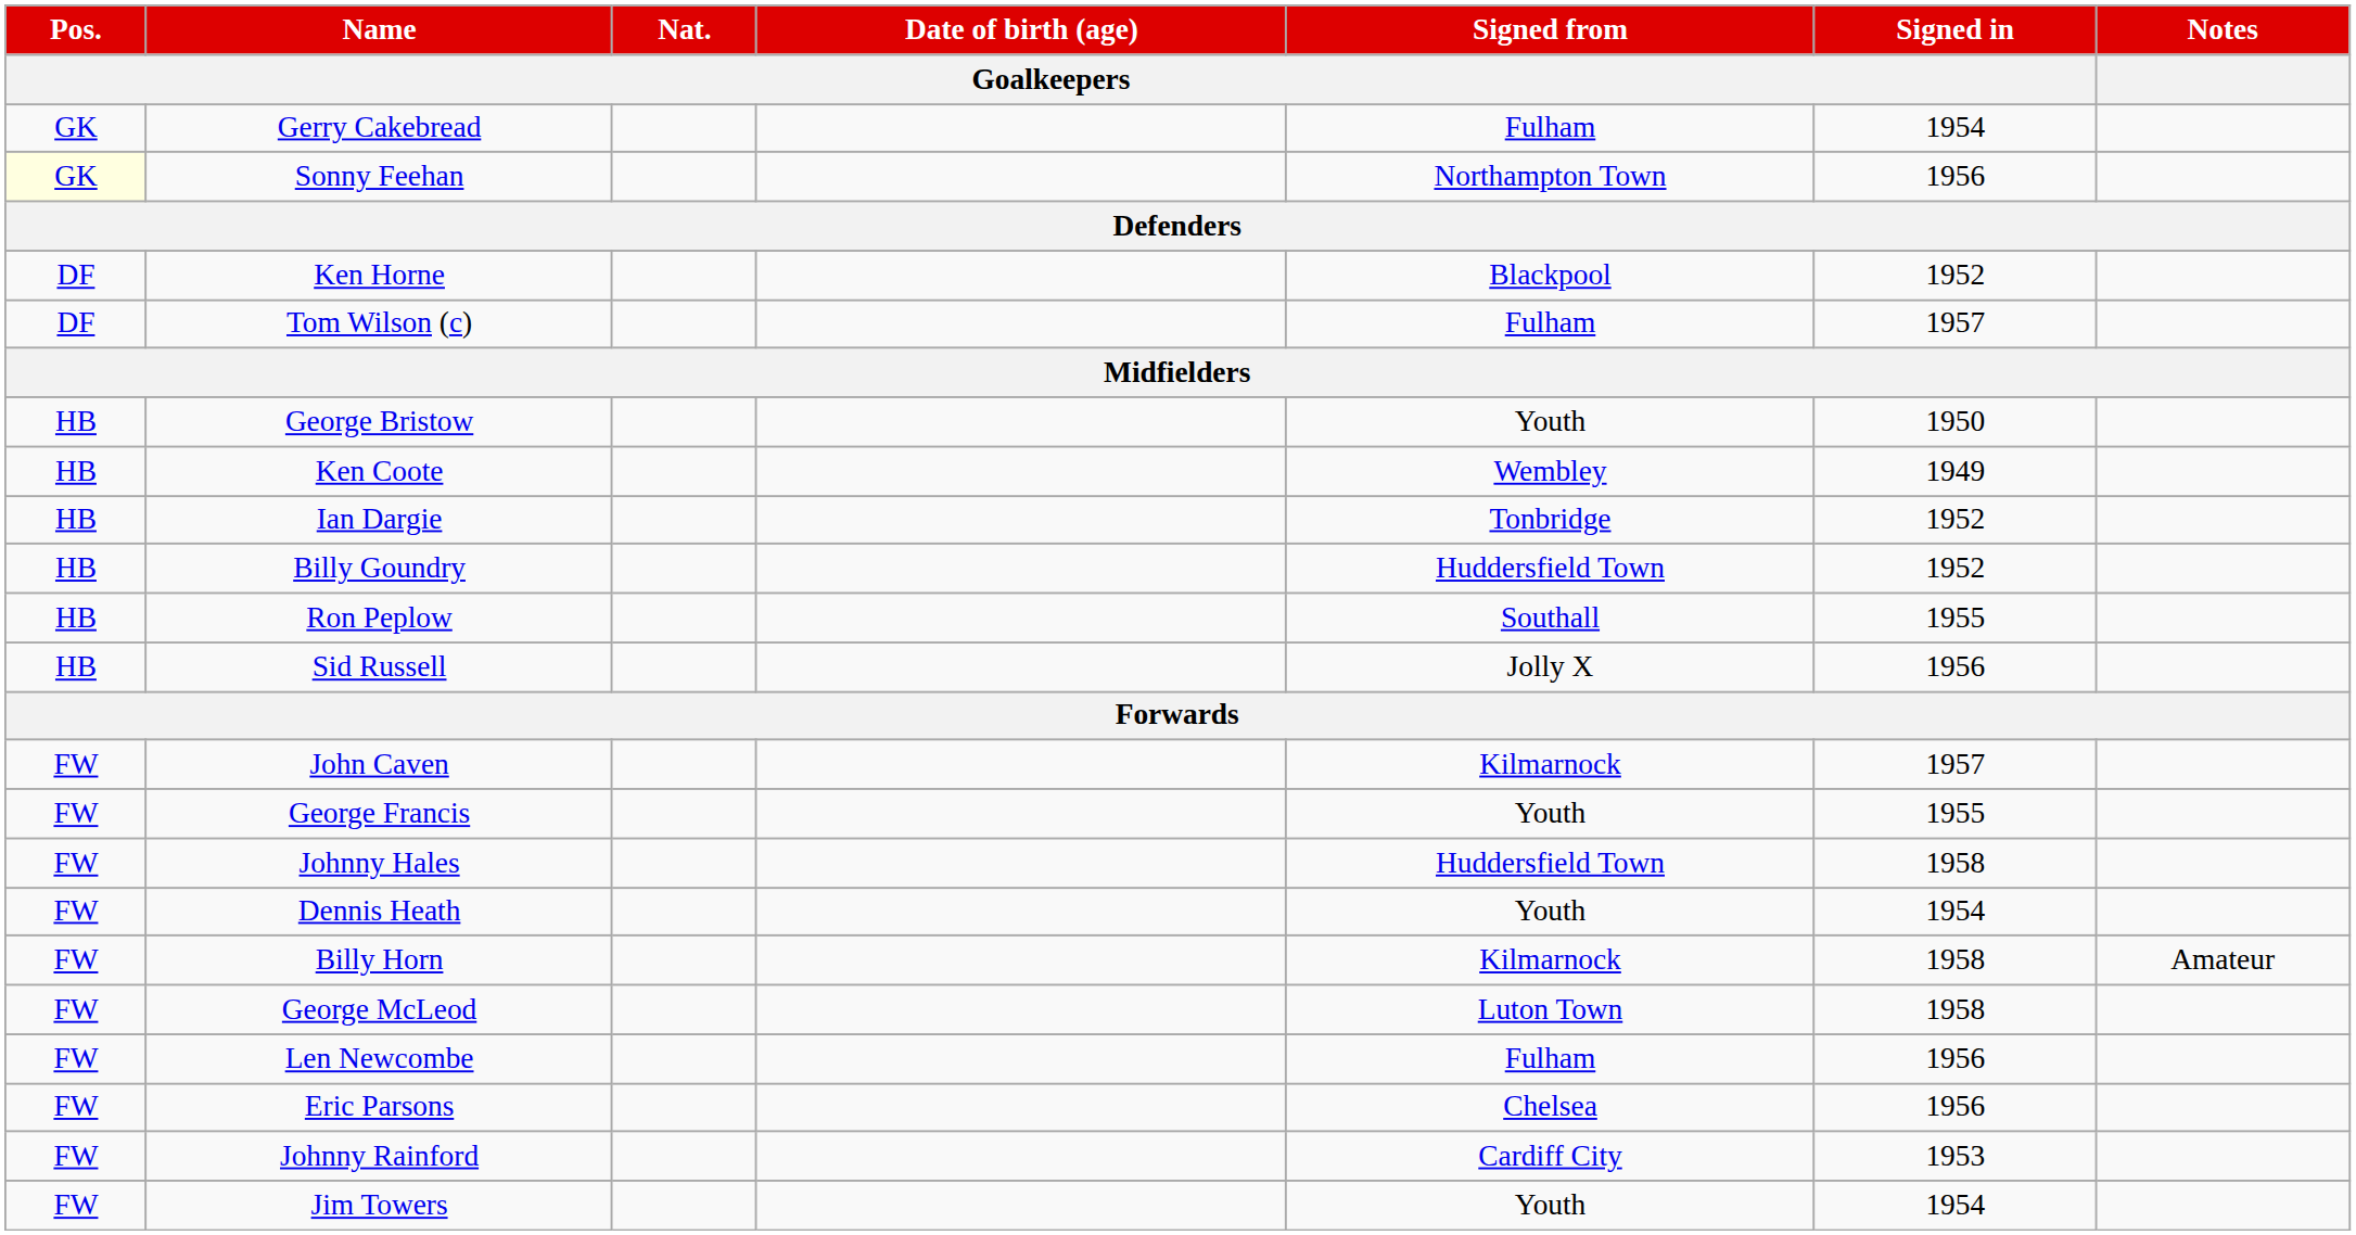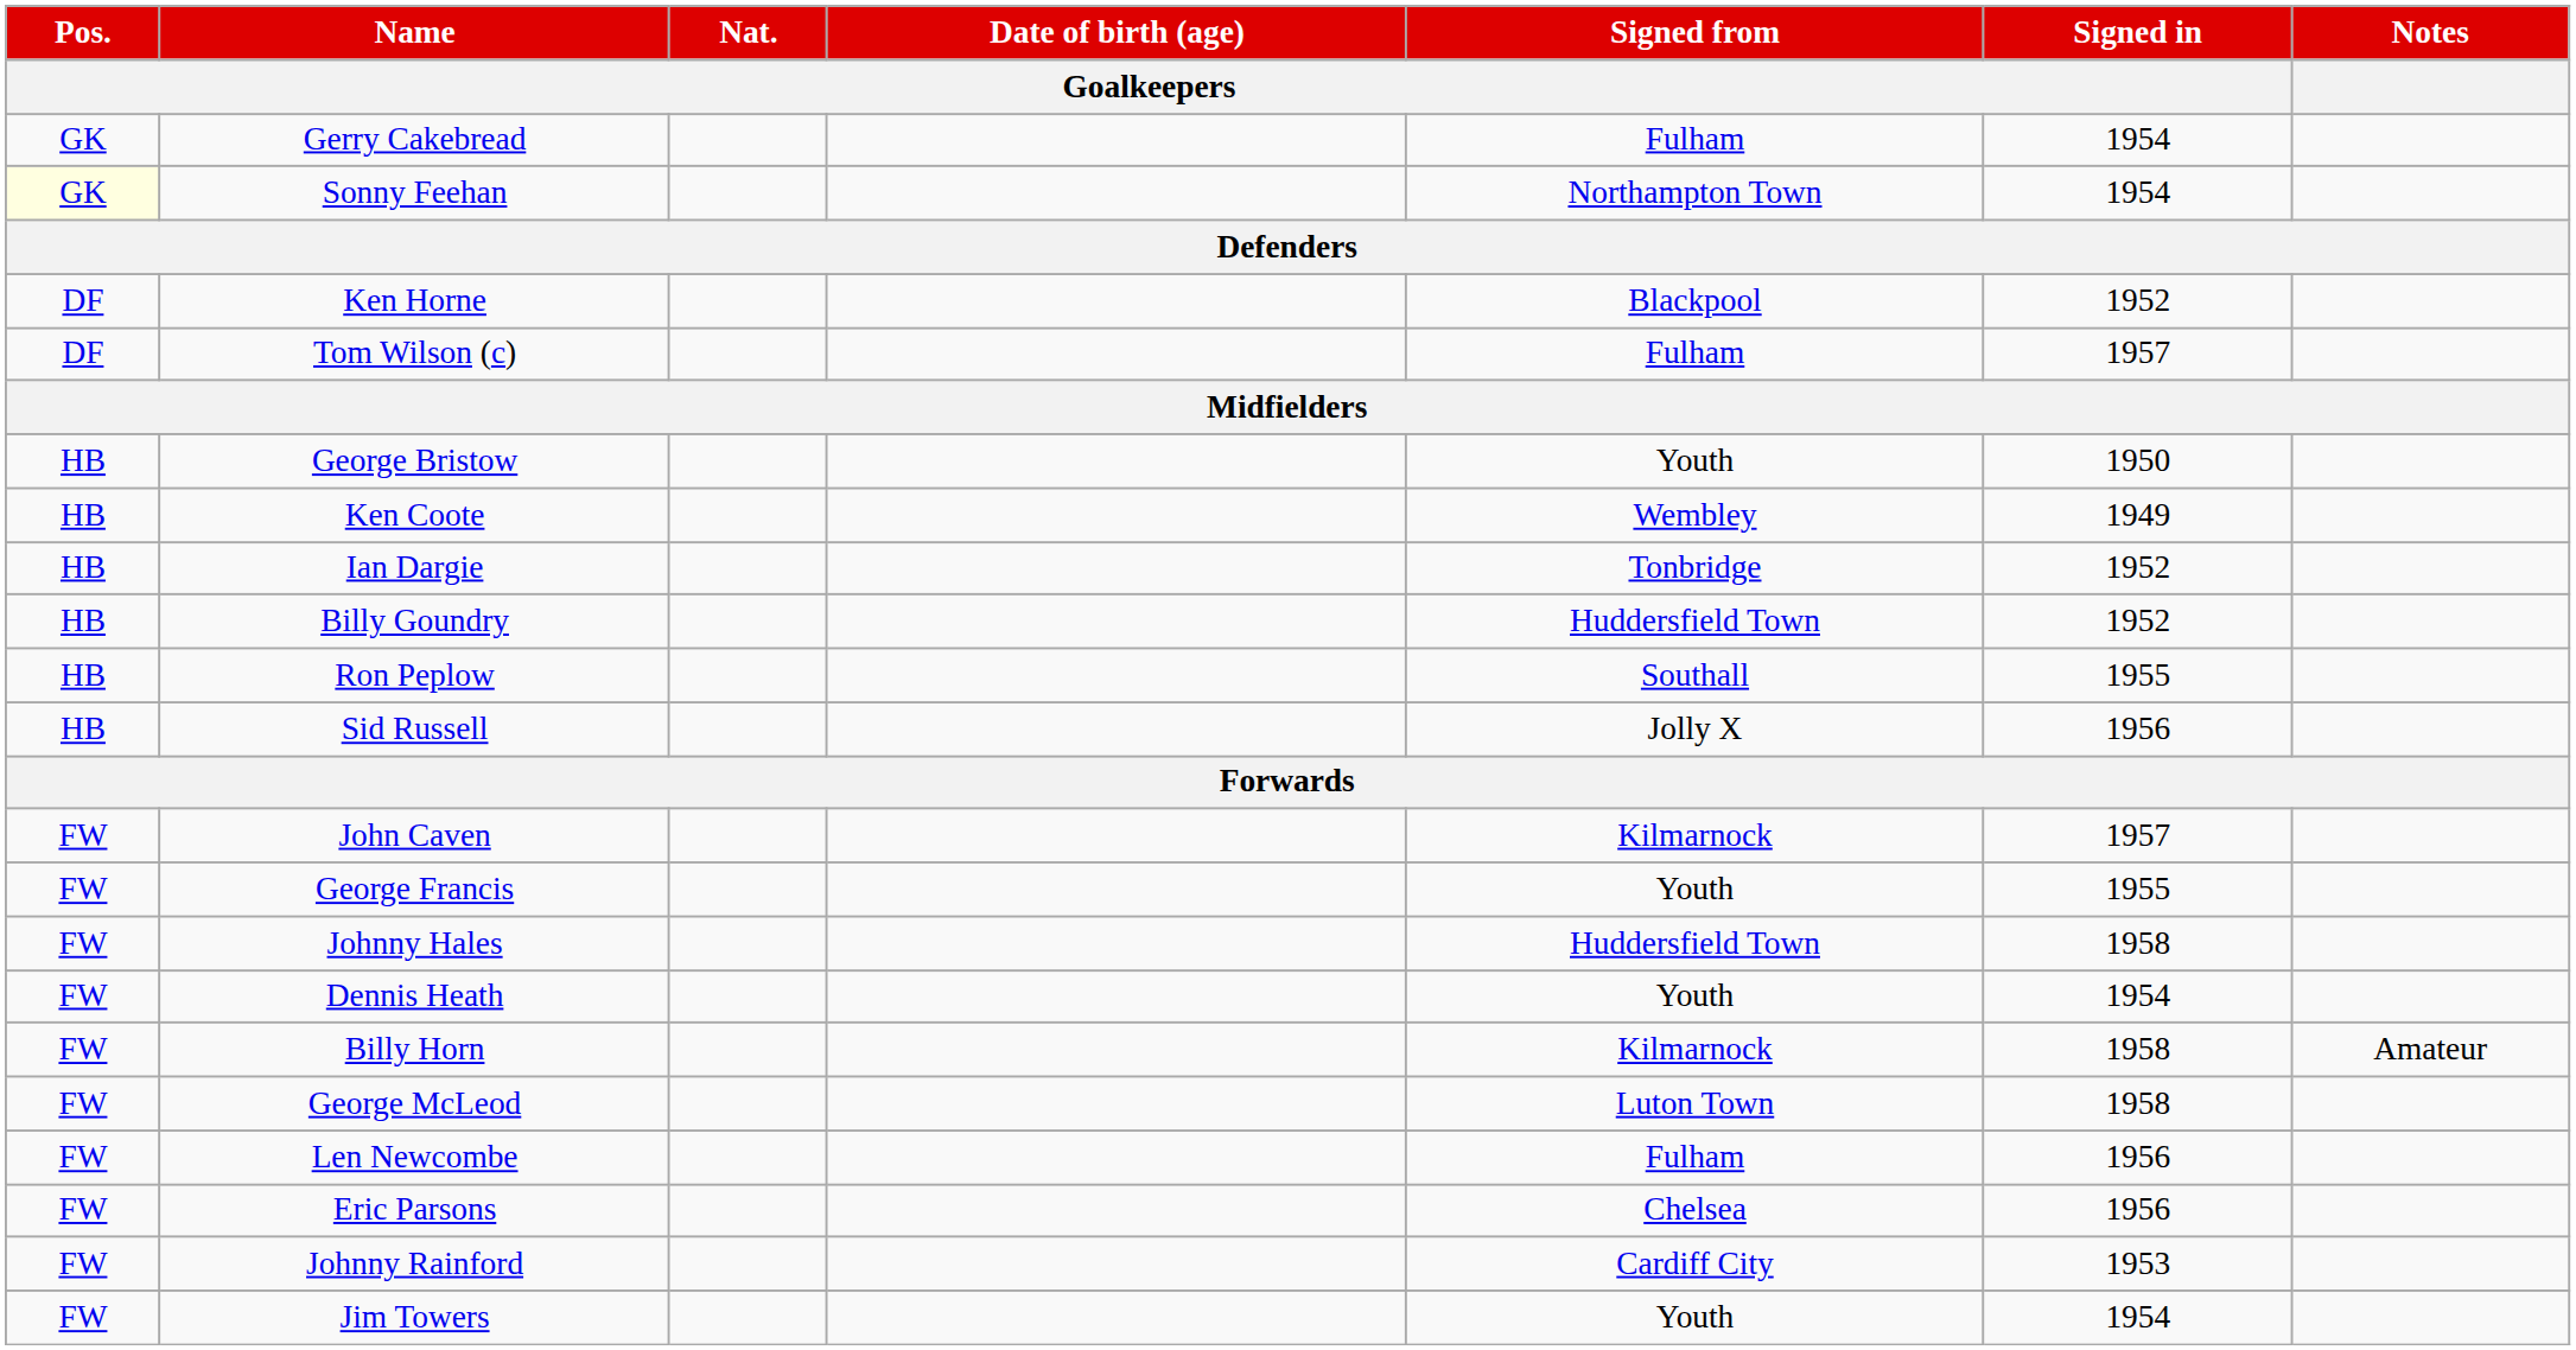 <table class="wikitable"  style="text-align:center; font-size:90%; width:90%;">
 <tr>
 <th style="background:#d00; color:white; text-align:center;">Pos.</th>
 <th style="background:#d00; color:white; text-align:center;">Name</th>
 <th style="background:#d00; color:white; text-align:center;">Nat.</th>
 <th style="background:#d00; color:white; text-align:center;">Date of birth (age)</th>
 <th style="background:#d00; color:white; text-align:center;">Signed from</th>
 <th style="background:#d00; color:white; text-align:center;">Signed in</th>
 <th style="background:#d00; color:white; text-align:center;">Notes</th>
 </tr>
 <tr>
 <th colspan="6">Goalkeepers</th>
 <th></th>
 </tr>
 <tr>
 <td><a href='#'>GK</a></td>
 <td><a href='#'>Gerry Cakebread</a></td>
 <td></td>
 <td></td>
 <td><a href='#'>Fulham</a></td>
 <td>1954</td>
 <td></td>
 </tr>
 <tr>
 <td style="background: lightyellow;"><a href='#'>GK</a></td>
 <td><a href='#'>Sonny Feehan</a></td>
 <td></td>
 <td></td>
 <td><a href='#'>Northampton Town</a></td>
-<td>1956</td>
+<td>1954</td>
 <td></td>
 </tr>
 <tr>
 <th colspan="7">Defenders</th>
 </tr>
 <tr>
 <td><a href='#'>DF</a></td>
 <td><a href='#'>Ken Horne</a></td>
 <td></td>
 <td></td>
 <td><a href='#'>Blackpool</a></td>
 <td>1952</td>
 <td></td>
 </tr>
 <tr>
 <td><a href='#'>DF</a></td>
 <td><a href='#'>Tom Wilson</a> (<a href='#'>c</a>)</td>
 <td></td>
 <td></td>
 <td><a href='#'>Fulham</a></td>
 <td>1957</td>
 <td></td>
 </tr>
 <tr>
 <th colspan="7">Midfielders</th>
 </tr>
 <tr>
 <td><a href='#'>HB</a></td>
 <td><a href='#'>George Bristow</a></td>
 <td></td>
 <td></td>
 <td>Youth</td>
 <td>1950</td>
 <td></td>
 </tr>
 <tr>
 <td><a href='#'>HB</a></td>
 <td><a href='#'>Ken Coote</a></td>
 <td></td>
 <td></td>
 <td><a href='#'>Wembley</a></td>
 <td>1949</td>
 <td></td>
 </tr>
 <tr>
 <td><a href='#'>HB</a></td>
 <td><a href='#'>Ian Dargie</a></td>
 <td></td>
 <td></td>
 <td><a href='#'>Tonbridge</a></td>
 <td>1952</td>
 <td></td>
 </tr>
 <tr>
 <td><a href='#'>HB</a></td>
 <td><a href='#'>Billy Goundry</a></td>
 <td></td>
 <td></td>
 <td><a href='#'>Huddersfield Town</a></td>
 <td>1952</td>
 <td></td>
 </tr>
 <tr>
 <td><a href='#'>HB</a></td>
 <td><a href='#'>Ron Peplow</a></td>
 <td></td>
 <td></td>
 <td><a href='#'>Southall</a></td>
 <td>1955</td>
 <td></td>
 </tr>
 <tr>
 <td><a href='#'>HB</a></td>
 <td><a href='#'>Sid Russell</a></td>
 <td></td>
 <td></td>
 <td>Jolly X</td>
 <td>1956</td>
 <td></td>
 </tr>
 <tr>
 <th colspan="7">Forwards</th>
 </tr>
 <tr>
 <td><a href='#'>FW</a></td>
 <td><a href='#'>John Caven</a></td>
 <td></td>
 <td></td>
 <td><a href='#'>Kilmarnock</a></td>
 <td>1957</td>
 <td></td>
 </tr>
 <tr>
 <td><a href='#'>FW</a></td>
 <td><a href='#'>George Francis</a></td>
 <td></td>
 <td></td>
 <td>Youth</td>
 <td>1955</td>
 <td></td>
 </tr>
 <tr>
 <td><a href='#'>FW</a></td>
 <td><a href='#'>Johnny Hales</a></td>
 <td></td>
 <td></td>
 <td><a href='#'>Huddersfield Town</a></td>
 <td>1958</td>
 <td></td>
 </tr>
 <tr>
 <td><a href='#'>FW</a></td>
 <td><a href='#'>Dennis Heath</a></td>
 <td></td>
 <td></td>
 <td>Youth</td>
 <td>1954</td>
 <td></td>
 </tr>
 <tr>
 <td><a href='#'>FW</a></td>
 <td><a href='#'>Billy Horn</a></td>
 <td></td>
 <td></td>
 <td><a href='#'>Kilmarnock</a></td>
 <td>1958</td>
 <td>Amateur</td>
 </tr>
 <tr>
 <td><a href='#'>FW</a></td>
 <td><a href='#'>George McLeod</a></td>
 <td></td>
 <td></td>
 <td><a href='#'>Luton Town</a></td>
 <td>1958</td>
 <td></td>
 </tr>
 <tr>
 <td><a href='#'>FW</a></td>
 <td><a href='#'>Len Newcombe</a></td>
 <td></td>
 <td></td>
 <td><a href='#'>Fulham</a></td>
 <td>1956</td>
 <td></td>
 </tr>
 <tr>
 <td><a href='#'>FW</a></td>
 <td><a href='#'>Eric Parsons</a></td>
 <td></td>
 <td></td>
 <td><a href='#'>Chelsea</a></td>
 <td>1956</td>
 <td></td>
 </tr>
 <tr>
 <td><a href='#'>FW</a></td>
 <td><a href='#'>Johnny Rainford</a></td>
 <td></td>
 <td></td>
 <td><a href='#'>Cardiff City</a></td>
 <td>1953</td>
 <td></td>
 </tr>
 <tr>
 <td><a href='#'>FW</a></td>
 <td><a href='#'>Jim Towers</a></td>
 <td></td>
 <td></td>
 <td>Youth</td>
 <td>1954</td>
 <td></td>
 </tr>
 </table>
